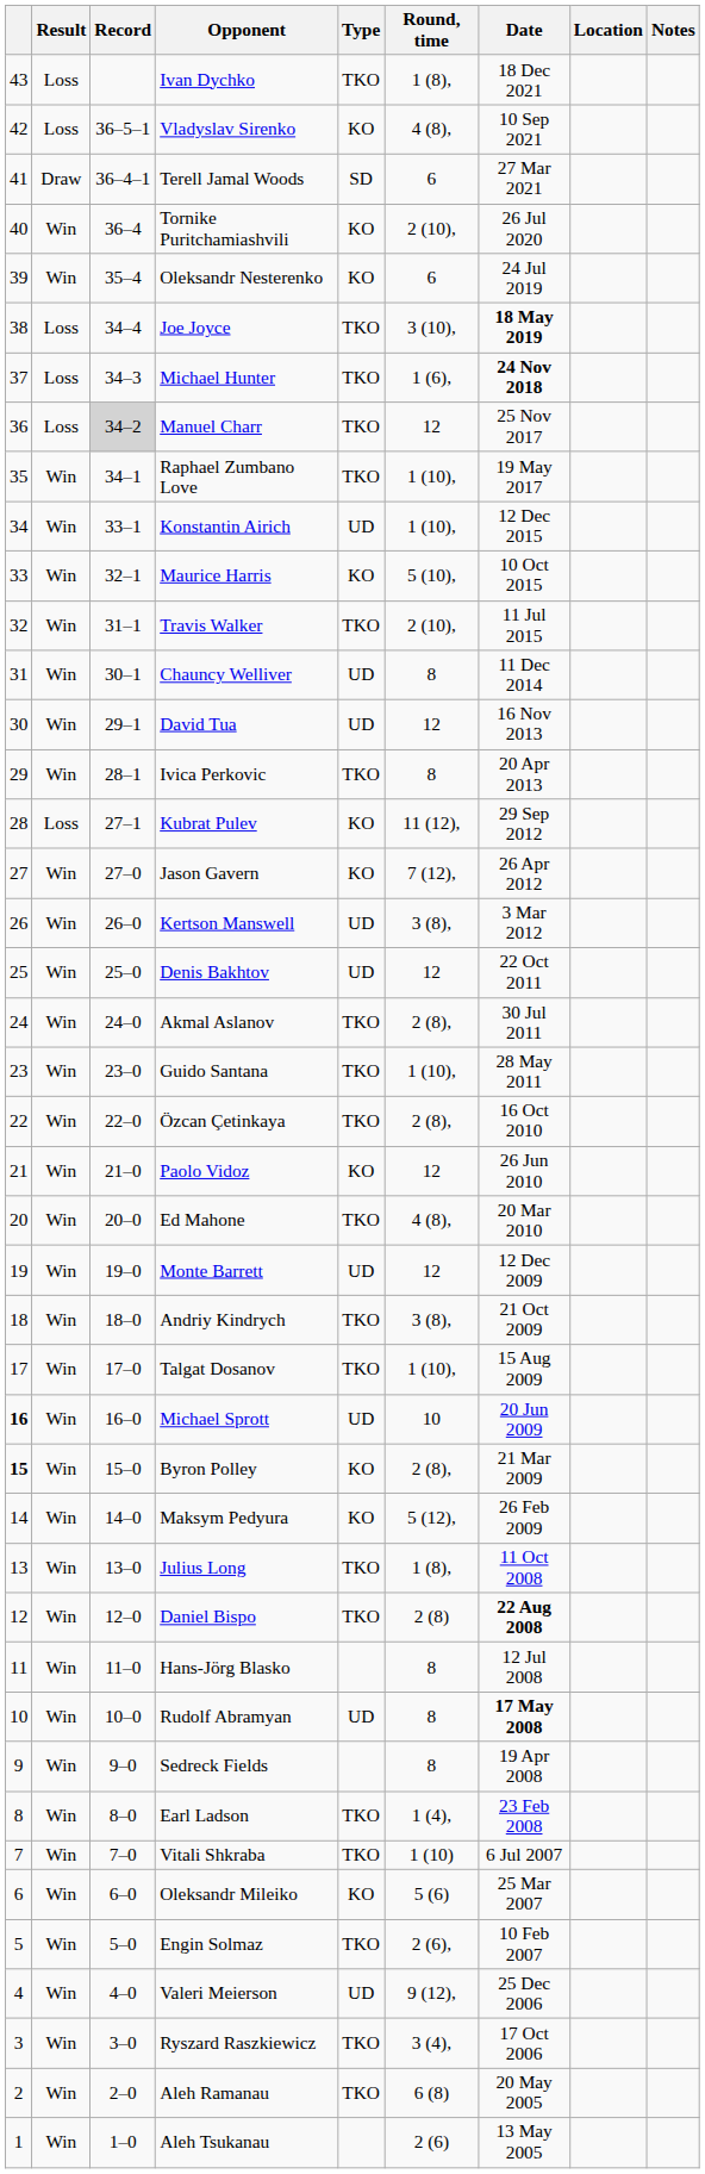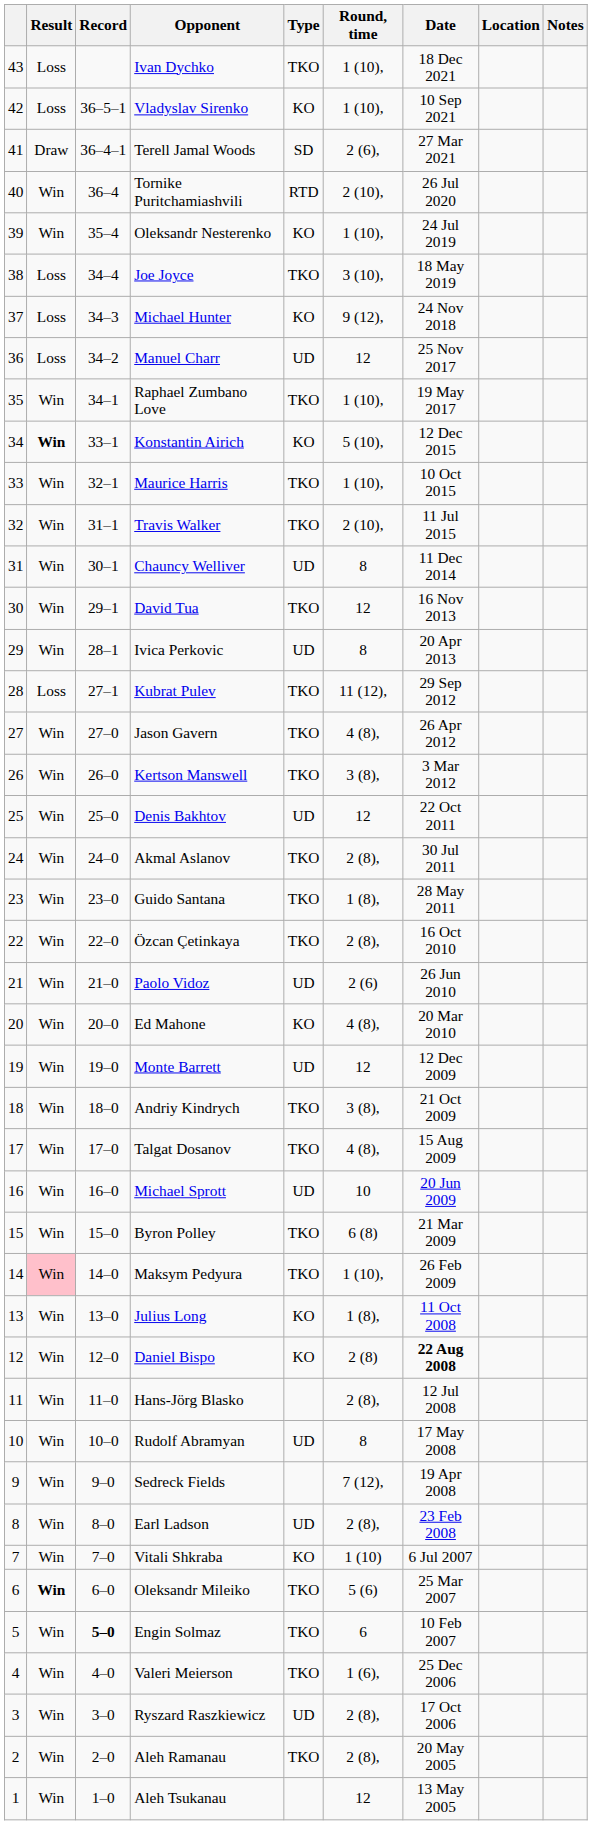 <table class="wikitable" style="text-align:center">
 <tr>
 <th></th>
 <th>Result</th>
 <th>Record</th>
 <th>Opponent</th>
 <th>Type</th>
 <th>Round, time</th>
 <th>Date</th>
 <th>Location</th>
 <th>Notes</th>
 </tr>
 <tr>
 <td>43</td>
 <td>Loss</td>
 <td></td>
 <td style="text-align:left;"><a href='#'>Ivan Dychko</a></td>
 <td>TKO</td>
-<td>1 (8), </td>
+<td>1 (10), </td>
 <td>18 Dec 2021</td>
 <td style="text-align:left;"></td>
 <td></td>
 </tr>
 <tr>
 <td>42</td>
 <td>Loss</td>
 <td>36–5–1</td>
 <td style="text-align:left;"><a href='#'>Vladyslav Sirenko</a></td>
 <td>KO</td>
-<td>4 (8), </td>
+<td>1 (10), </td>
 <td>10 Sep 2021</td>
 <td style="text-align:left;"></td>
 <td></td>
 </tr>
 <tr>
 <td>41</td>
 <td>Draw</td>
 <td>36–4–1</td>
 <td style="text-align:left;">Terell Jamal Woods</td>
 <td>SD</td>
-<td>6</td>
+<td>2 (6), </td>
 <td>27 Mar 2021</td>
 <td style="text-align:left;"></td>
 <td></td>
 </tr>
 <tr>
 <td>40</td>
 <td>Win</td>
 <td>36–4</td>
 <td style="text-align:left;">Tornike Puritchamiashvili</td>
-<td>KO</td>
+<td>RTD</td>
 <td>2 (10), </td>
 <td>26 Jul 2020</td>
 <td style="text-align:left;"></td>
 <td style="text-align:left;"></td>
 </tr>
 <tr>
 <td>39</td>
 <td>Win</td>
 <td>35–4</td>
 <td style="text-align:left;">Oleksandr Nesterenko</td>
 <td>KO</td>
-<td>6</td>
+<td>1 (10), </td>
 <td>24 Jul 2019</td>
 <td style="text-align:left;"></td>
 <td></td>
 </tr>
 <tr>
 <td>38</td>
 <td>Loss</td>
 <td>34–4</td>
 <td style="text-align:left;"><a href='#'>Joe Joyce</a></td>
 <td>TKO</td>
 <td>3 (10), </td>
-<td><strong>18 May 2019</strong></td>
+<td>18 May 2019</td>
 <td style="text-align:left;"></td>
 <td style="text-align:left;"></td>
 </tr>
 <tr>
 <td>37</td>
 <td>Loss</td>
 <td>34–3</td>
 <td style="text-align:left;"><a href='#'>Michael Hunter</a></td>
-<td>TKO</td>
-<td>1 (6), </td>
-<td><strong>24 Nov 2018</strong></td>
+<td>KO</td>
+<td>9 (12), </td>
+<td>24 Nov 2018</td>
 <td style="text-align:left;"></td>
 <td style="text-align:left;"></td>
 </tr>
 <tr>
 <td>36</td>
 <td>Loss</td>
-<td style="background: lightgrey;">34–2</td>
+<td>34–2</td>
 <td style="text-align:left;"><a href='#'>Manuel Charr</a></td>
-<td>TKO</td>
+<td>UD</td>
 <td>12</td>
 <td>25 Nov 2017</td>
 <td style="text-align:left;"></td>
 <td style="text-align:left;"></td>
 </tr>
 <tr>
 <td>35</td>
 <td>Win</td>
 <td>34–1</td>
 <td style="text-align:left;">Raphael Zumbano Love</td>
 <td>TKO</td>
 <td>1 (10), </td>
 <td>19 May 2017</td>
 <td style="text-align:left;"></td>
 <td></td>
 </tr>
 <tr>
 <td>34</td>
-<td>Win</td>
+<td><strong>Win</strong></td>
 <td>33–1</td>
 <td style="text-align:left;"><a href='#'>Konstantin Airich</a></td>
-<td>UD</td>
-<td>1 (10), </td>
+<td>KO</td>
+<td>5 (10), </td>
 <td>12 Dec 2015</td>
 <td style="text-align:left;"></td>
 <td></td>
 </tr>
 <tr>
 <td>33</td>
 <td>Win</td>
 <td>32–1</td>
 <td style="text-align:left;"><a href='#'>Maurice Harris</a></td>
-<td>KO</td>
-<td>5 (10), </td>
+<td>TKO</td>
+<td>1 (10), </td>
 <td>10 Oct 2015</td>
 <td style="text-align:left;"></td>
 <td style="text-align:left;"></td>
 </tr>
 <tr>
 <td>32</td>
 <td>Win</td>
 <td>31–1</td>
 <td style="text-align:left;"><a href='#'>Travis Walker</a></td>
 <td>TKO</td>
 <td>2 (10), </td>
 <td>11 Jul 2015</td>
 <td style="text-align:left;"></td>
 <td></td>
 </tr>
 <tr>
 <td>31</td>
 <td>Win</td>
 <td>30–1</td>
 <td style="text-align:left;"><a href='#'>Chauncy Welliver</a></td>
 <td>UD</td>
 <td>8</td>
 <td>11 Dec 2014</td>
 <td style="text-align:left;"></td>
 <td></td>
 </tr>
 <tr>
 <td>30</td>
 <td>Win</td>
 <td>29–1</td>
 <td style="text-align:left;"><a href='#'>David Tua</a></td>
-<td>UD</td>
+<td>TKO</td>
 <td>12</td>
 <td>16 Nov 2013</td>
 <td style="text-align:left;"></td>
 <td style="text-align:left;"></td>
 </tr>
 <tr>
 <td>29</td>
 <td>Win</td>
 <td>28–1</td>
 <td style="text-align:left;">Ivica Perkovic</td>
-<td>TKO</td>
+<td>UD</td>
 <td>8</td>
 <td>20 Apr 2013</td>
 <td style="text-align:left;"></td>
 <td></td>
 </tr>
 <tr>
 <td>28</td>
 <td>Loss</td>
 <td>27–1</td>
 <td style="text-align:left;"><a href='#'>Kubrat Pulev</a></td>
-<td>KO</td>
+<td>TKO</td>
 <td>11 (12), </td>
 <td>29 Sep 2012</td>
 <td style="text-align:left;"></td>
 <td style="text-align:left;"></td>
 </tr>
 <tr>
 <td>27</td>
 <td>Win</td>
 <td>27–0</td>
 <td style="text-align:left;">Jason Gavern</td>
-<td>KO</td>
-<td>7 (12), </td>
+<td>TKO</td>
+<td>4 (8), </td>
 <td>26 Apr 2012</td>
 <td style="text-align:left;"></td>
 <td style="text-align:left;"></td>
 </tr>
 <tr>
 <td>26</td>
 <td>Win</td>
 <td>26–0</td>
 <td style="text-align:left;"><a href='#'>Kertson Manswell</a></td>
-<td>UD</td>
+<td>TKO</td>
 <td>3 (8), </td>
 <td>3 Mar 2012</td>
 <td style="text-align:left;"></td>
 <td></td>
 </tr>
 <tr>
 <td>25</td>
 <td>Win</td>
 <td>25–0</td>
 <td style="text-align:left;"><a href='#'>Denis Bakhtov</a></td>
 <td>UD</td>
 <td>12</td>
 <td>22 Oct 2011</td>
 <td style="text-align:left;"></td>
 <td style="text-align:left;"></td>
 </tr>
 <tr>
 <td>24</td>
 <td>Win</td>
 <td>24–0</td>
 <td style="text-align:left;">Akmal Aslanov</td>
 <td>TKO</td>
 <td>2 (8), </td>
 <td>30 Jul 2011</td>
 <td style="text-align:left;"></td>
 <td></td>
 </tr>
 <tr>
 <td>23</td>
 <td>Win</td>
 <td>23–0</td>
 <td style="text-align:left;">Guido Santana</td>
 <td>TKO</td>
-<td>1 (10), </td>
+<td>1 (8), </td>
 <td>28 May 2011</td>
 <td style="text-align:left;"></td>
 <td></td>
 </tr>
 <tr>
 <td>22</td>
 <td>Win</td>
 <td>22–0</td>
 <td style="text-align:left;">Özcan Çetinkaya</td>
 <td>TKO</td>
 <td>2 (8), </td>
 <td>16 Oct 2010</td>
 <td style="text-align:left;"></td>
 <td></td>
 </tr>
 <tr>
 <td>21</td>
 <td>Win</td>
 <td>21–0</td>
 <td style="text-align:left;"><a href='#'>Paolo Vidoz</a></td>
-<td>KO</td>
-<td>12</td>
+<td>UD</td>
+<td>2 (6)</td>
 <td>26 Jun 2010</td>
 <td style="text-align:left;"></td>
 <td style="text-align:left;"></td>
 </tr>
 <tr>
 <td>20</td>
 <td>Win</td>
 <td>20–0</td>
 <td style="text-align:left;">Ed Mahone</td>
-<td>TKO</td>
+<td>KO</td>
 <td>4 (8), </td>
 <td>20 Mar 2010</td>
 <td style="text-align:left;"></td>
 <td></td>
 </tr>
 <tr>
 <td>19</td>
 <td>Win</td>
 <td>19–0</td>
 <td style="text-align:left;"><a href='#'>Monte Barrett</a></td>
 <td>UD</td>
 <td>12</td>
 <td>12 Dec 2009</td>
 <td style="text-align:left;"></td>
 <td style="text-align:left;"></td>
 </tr>
 <tr>
 <td>18</td>
 <td>Win</td>
 <td>18–0</td>
 <td style="text-align:left;">Andriy Kindrych</td>
 <td>TKO</td>
 <td>3 (8), </td>
 <td>21 Oct 2009</td>
 <td style="text-align:left;"></td>
 <td></td>
 </tr>
 <tr>
 <td>17</td>
 <td>Win</td>
 <td>17–0</td>
 <td style="text-align:left;">Talgat Dosanov</td>
 <td>TKO</td>
-<td>1 (10), </td>
+<td>4 (8), </td>
 <td>15 Aug 2009</td>
 <td style="text-align:left;"></td>
 <td></td>
 </tr>
 <tr>
-<td><strong>16</strong></td>
+<td>16</td>
 <td>Win</td>
 <td>16–0</td>
 <td style="text-align:left;"><a href='#'>Michael Sprott</a></td>
 <td>UD</td>
 <td>10</td>
 <td><a href='#'>20 Jun 2009</a></td>
 <td style="text-align:left;"></td>
 <td></td>
 </tr>
 <tr>
-<td><strong>15</strong></td>
+<td>15</td>
 <td>Win</td>
 <td>15–0</td>
 <td style="text-align:left;">Byron Polley</td>
-<td>KO</td>
-<td>2 (8), </td>
+<td>TKO</td>
+<td>6 (8)</td>
 <td>21 Mar 2009</td>
 <td style="text-align:left;"></td>
 <td></td>
 </tr>
 <tr>
 <td>14</td>
-<td>Win</td>
+<td style="background: pink;">Win</td>
 <td>14–0</td>
 <td style="text-align:left;">Maksym Pedyura</td>
-<td>KO</td>
-<td>5 (12), </td>
+<td>TKO</td>
+<td>1 (10), </td>
 <td>26 Feb 2009</td>
 <td style="text-align:left;"></td>
 <td style="text-align:left;"></td>
 </tr>
 <tr>
 <td>13</td>
 <td>Win</td>
 <td>13–0</td>
 <td style="text-align:left;"><a href='#'>Julius Long</a></td>
-<td>TKO</td>
+<td>KO</td>
 <td>1 (8), </td>
 <td><a href='#'>11 Oct 2008</a></td>
 <td style="text-align:left;"></td>
 <td></td>
 </tr>
 <tr>
 <td>12</td>
 <td>Win</td>
 <td>12–0</td>
 <td style="text-align:left;"><a href='#'>Daniel Bispo</a></td>
-<td>TKO</td>
+<td>KO</td>
 <td>2 (8)</td>
 <td><strong>22 Aug 2008</strong></td>
 <td style="text-align:left;"></td>
 <td></td>
 </tr>
 <tr>
 <td>11</td>
 <td>Win</td>
 <td>11–0</td>
 <td style="text-align:left;">Hans-Jörg Blasko</td>
 <td></td>
-<td>8</td>
+<td>2 (8), </td>
 <td>12 Jul 2008</td>
 <td style="text-align:left;"></td>
 <td></td>
 </tr>
 <tr>
 <td>10</td>
 <td>Win</td>
 <td>10–0</td>
 <td style="text-align:left;">Rudolf Abramyan</td>
 <td>UD</td>
 <td>8</td>
-<td><strong>17 May 2008</strong></td>
+<td>17 May 2008</td>
 <td style="text-align:left;"></td>
 <td></td>
 </tr>
 <tr>
 <td>9</td>
 <td>Win</td>
 <td>9–0</td>
 <td style="text-align:left;">Sedreck Fields</td>
 <td></td>
-<td>8</td>
+<td>7 (12), </td>
 <td>19 Apr 2008</td>
 <td style="text-align:left;"></td>
 <td></td>
 </tr>
 <tr>
 <td>8</td>
 <td>Win</td>
 <td>8–0</td>
 <td style="text-align:left;">Earl Ladson</td>
-<td>TKO</td>
-<td>1 (4), </td>
+<td>UD</td>
+<td>2 (8), </td>
 <td><a href='#'>23 Feb 2008</a></td>
 <td style="text-align:left;"></td>
 <td></td>
 </tr>
 <tr>
 <td>7</td>
 <td>Win</td>
 <td>7–0</td>
 <td style="text-align:left;">Vitali Shkraba</td>
-<td>TKO</td>
+<td>KO</td>
 <td>1 (10)</td>
 <td>6 Jul 2007</td>
 <td style="text-align:left;"></td>
 <td style="text-align:left;"></td>
 </tr>
 <tr>
 <td>6</td>
-<td>Win</td>
+<td><strong>Win</strong></td>
 <td>6–0</td>
 <td style="text-align:left;">Oleksandr Mileiko</td>
-<td>KO</td>
+<td>TKO</td>
 <td>5 (6)</td>
 <td>25 Mar 2007</td>
 <td style="text-align:left;"></td>
 <td></td>
 </tr>
 <tr>
 <td>5</td>
 <td>Win</td>
-<td>5–0</td>
+<td><strong>5–0</strong></td>
 <td style="text-align:left;">Engin Solmaz</td>
 <td>TKO</td>
-<td>2 (6), </td>
+<td>6</td>
 <td>10 Feb 2007</td>
 <td style="text-align:left;"></td>
 <td></td>
 </tr>
 <tr>
 <td>4</td>
 <td>Win</td>
 <td>4–0</td>
 <td style="text-align:left;">Valeri Meierson</td>
-<td>UD</td>
-<td>9 (12), </td>
+<td>TKO</td>
+<td>1 (6), </td>
 <td>25 Dec 2006</td>
 <td style="text-align:left;"></td>
 <td></td>
 </tr>
 <tr>
 <td>3</td>
 <td>Win</td>
 <td>3–0</td>
 <td style="text-align:left;">Ryszard Raszkiewicz</td>
-<td>TKO</td>
-<td>3 (4), </td>
+<td>UD</td>
+<td>2 (8), </td>
 <td>17 Oct 2006</td>
 <td style="text-align:left;"></td>
 <td></td>
 </tr>
 <tr>
 <td>2</td>
 <td>Win</td>
 <td>2–0</td>
 <td style="text-align:left;">Aleh Ramanau</td>
 <td>TKO</td>
-<td>6 (8)</td>
+<td>2 (8), </td>
 <td>20 May 2005</td>
 <td style="text-align:left;"></td>
 <td></td>
 </tr>
 <tr>
 <td>1</td>
 <td>Win</td>
 <td>1–0</td>
 <td style="text-align:left;">Aleh Tsukanau</td>
 <td></td>
-<td>2 (6)</td>
+<td>12</td>
 <td>13 May 2005</td>
 <td style="text-align:left;"></td>
 <td></td>
 </tr>
 </table>
